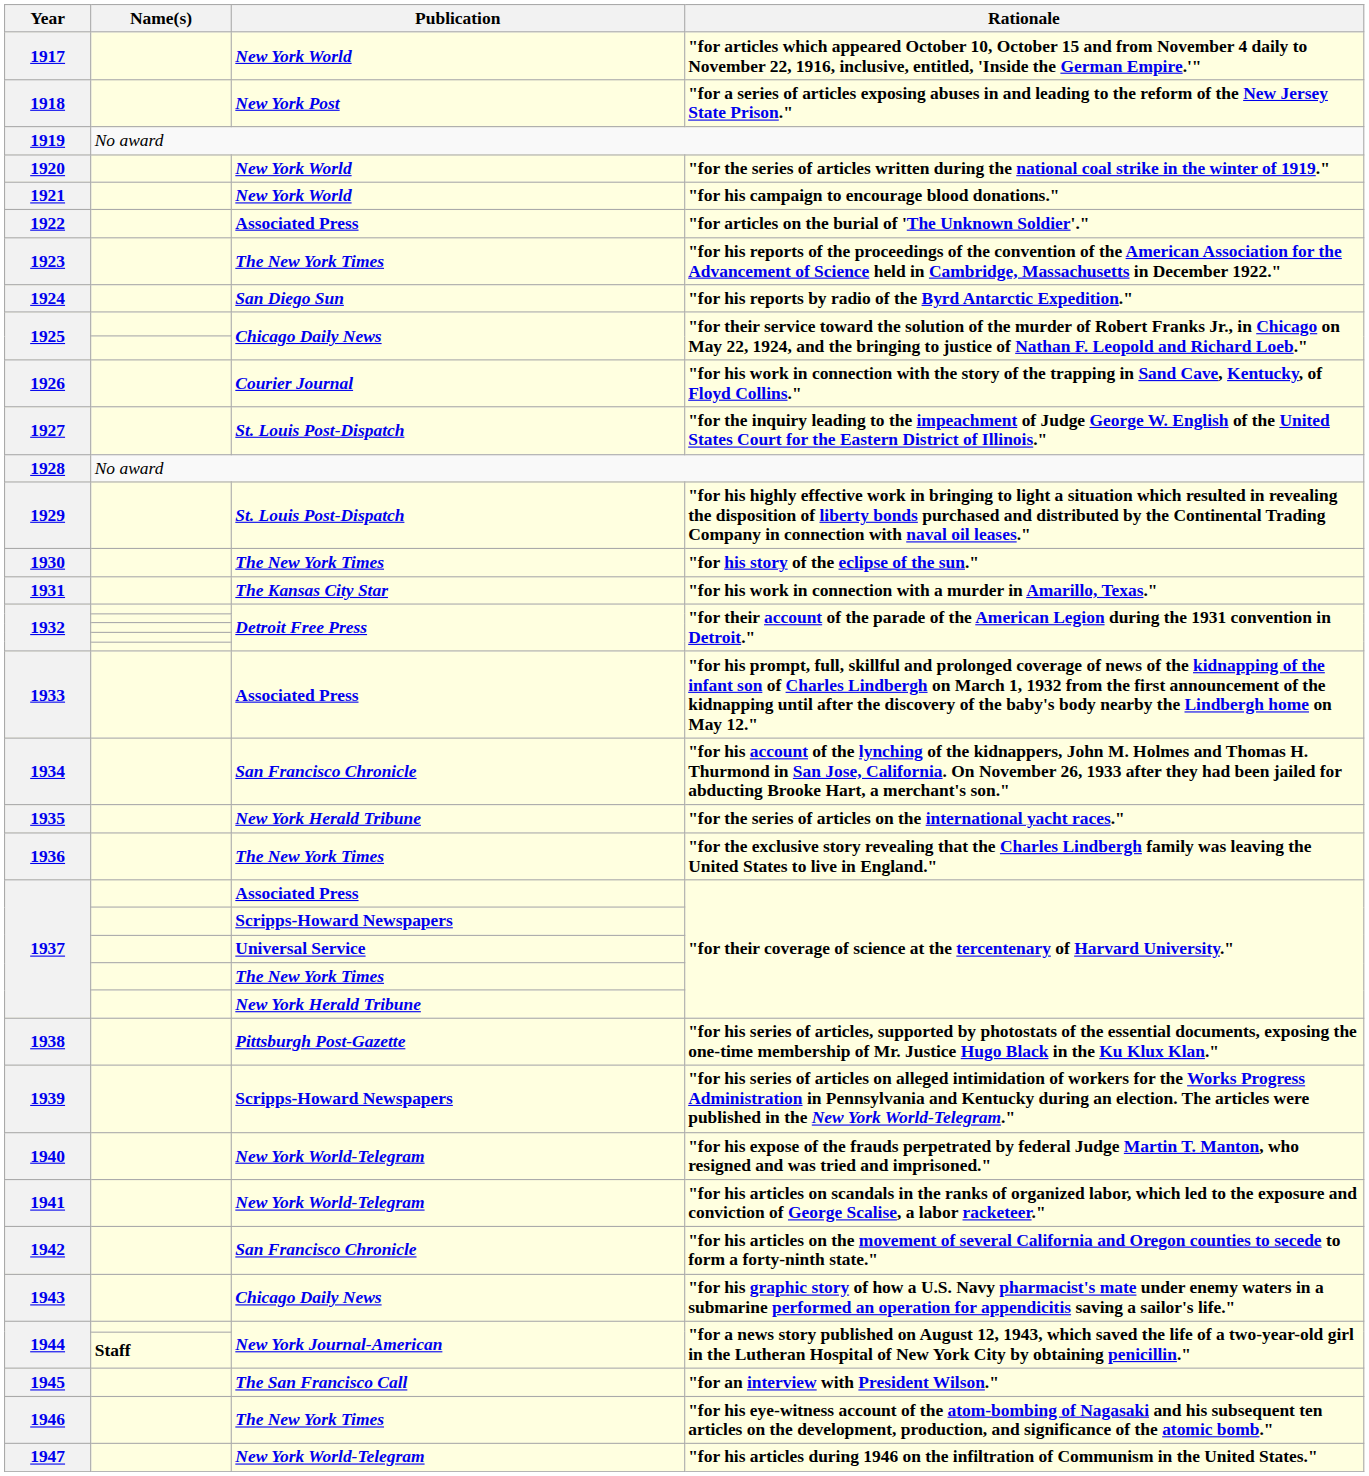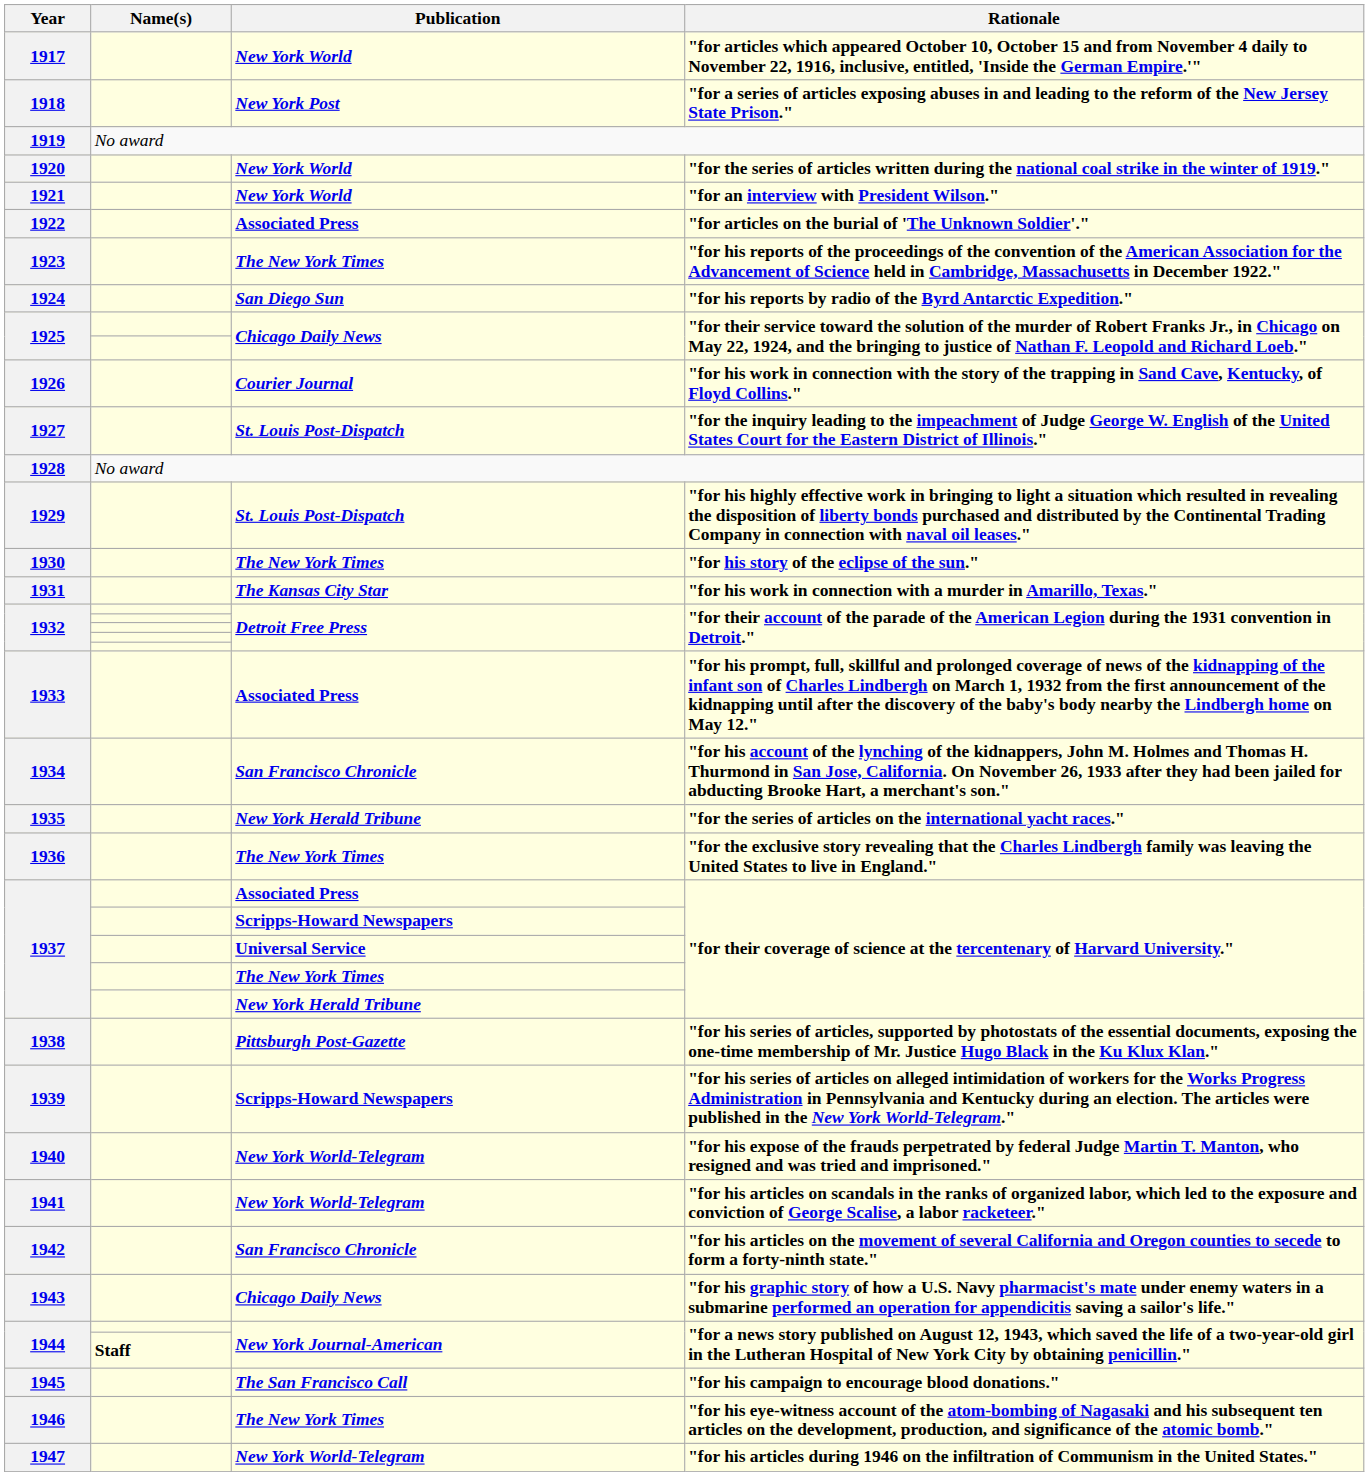 <table class="wikitable sortable">
 <tr style="vertical-align:bottom;">
 <th>Year</th>
 <th>Name(s)</th>
 <th>Publication</th>
 <th width=50%>Rationale</th>
 </tr>
 <tr style="background-color:lightyellow;">
 <th><strong><a href='#'>1917</a></strong></th>
 <td><strong></strong></td>
 <td><strong><em><a href='#'>New York World</a></em></strong></td>
 <td><strong>"for articles which appeared October 10, October 15 and from November 4 daily to November 22, 1916, inclusive, entitled, 'Inside the <a href='#'>German Empire</a>.'"</strong></td>
 </tr>
 <tr style="background-color:lightyellow;">
 <th><strong><a href='#'>1918</a></strong></th>
 <td><strong></strong></td>
 <td><strong><em><a href='#'>New York Post</a></em></strong></td>
 <td><strong>"for a series of articles exposing abuses in and leading to the reform of the <a href='#'>New Jersey State Prison</a>."</strong></td>
 </tr>
 <tr>
 <th><strong><a href='#'>1919</a></strong></th>
 <td colspan=3><em>No award</em></td>
 </tr>
 <tr style="background-color:lightyellow;">
 <th><strong><a href='#'>1920</a></strong></th>
 <td><strong></strong></td>
 <td><strong><em><a href='#'>New York World</a></em></strong></td>
 <td><strong>"for the series of articles written during the <a href='#'>national coal strike in the winter of 1919</a>."</strong></td>
 </tr>
 <tr style="background-color:lightyellow;">
 <th><strong><a href='#'>1921</a></strong></th>
 <td><strong></strong></td>
 <td><strong><em><a href='#'>New York World</a></em></strong></td>
-<td><strong>"for his campaign to encourage blood donations."</strong></td>
+<td><strong>"for an <a href='#'>interview</a> with <a href='#'>President Wilson</a>."</strong></td>
 </tr>
 <tr style="background-color:lightyellow;">
 <th><strong><a href='#'>1922</a></strong></th>
 <td><strong></strong></td>
 <td><strong><a href='#'>Associated Press</a></strong></td>
 <td><strong>"for articles on the burial of '<a href='#'>The Unknown Soldier</a>'."</strong></td>
 </tr>
 <tr style="background-color:lightyellow;">
 <th><strong><a href='#'>1923</a></strong></th>
 <td><strong></strong></td>
 <td><strong><em><a href='#'>The New York Times</a></em></strong></td>
 <td><strong>"for his reports of the proceedings of the convention of the <a href='#'>American Association for the Advancement of Science</a> held in <a href='#'>Cambridge, Massachusetts</a> in December 1922."</strong></td>
 </tr>
 <tr style="background-color:lightyellow;">
 <th><strong><a href='#'>1924</a></strong></th>
 <td><strong></strong></td>
 <td><strong><em><a href='#'>San Diego Sun</a></em></strong></td>
 <td><strong>"for his reports by radio of the <a href='#'>Byrd Antarctic Expedition</a>."</strong></td>
 </tr>
 <tr style="background-color:lightyellow;">
 <th rowspan=2><strong><a href='#'>1925</a></strong></th>
 <td><strong></strong></td>
 <td rowspan=2><strong><em><a href='#'>Chicago Daily News</a></em></strong></td>
 <td rowspan=2><strong>"for their service toward the solution of the murder of Robert Franks Jr., in <a href='#'>Chicago</a> on May 22, 1924, and the bringing to justice of <a href='#'>Nathan F. Leopold and Richard Loeb</a>."</strong></td>
 </tr>
 <tr style="background-color:lightyellow;">
 <td><strong></strong></td>
 </tr>
 <tr style="background-color:lightyellow;">
 <th><strong><a href='#'>1926</a></strong></th>
 <td><strong></strong></td>
 <td><strong><em><a href='#'>Courier Journal</a></em></strong></td>
 <td><strong>"for his work in connection with the story of the trapping in <a href='#'>Sand Cave</a>, <a href='#'>Kentucky</a>, of <a href='#'>Floyd Collins</a>."</strong></td>
 </tr>
 <tr style="background-color:lightyellow;">
 <th><strong><a href='#'>1927</a></strong></th>
 <td><strong></strong></td>
 <td><strong><em><a href='#'>St. Louis Post-Dispatch</a></em></strong></td>
 <td><strong>"for the inquiry leading to the <a href='#'>impeachment</a> of Judge <a href='#'>George W. English</a> of the <a href='#'>United States Court for the Eastern District of Illinois</a>."</strong></td>
 </tr>
 <tr>
 <th><strong><a href='#'>1928</a></strong></th>
 <td colspan=3><em>No award</em></td>
 </tr>
 <tr style="background-color:lightyellow;">
 <th><strong><a href='#'>1929</a></strong></th>
 <td><strong></strong></td>
 <td><strong><em><a href='#'>St. Louis Post-Dispatch</a></em></strong></td>
 <td><strong>"for his highly effective work in bringing to light a situation which resulted in revealing the disposition of <a href='#'>liberty bonds</a> purchased and distributed by the Continental Trading Company in connection with <a href='#'>naval oil leases</a>."</strong></td>
 </tr>
 <tr style="background-color:lightyellow;">
 <th><strong><a href='#'>1930</a></strong></th>
 <td><strong></strong></td>
 <td><strong><em><a href='#'>The New York Times</a></em></strong></td>
 <td><strong>"for <a href='#'>his story</a> of the <a href='#'>eclipse of the sun</a>."</strong></td>
 </tr>
 <tr style="background-color:lightyellow;">
 <th><strong><a href='#'>1931</a></strong></th>
 <td><strong></strong></td>
 <td><strong><em><a href='#'>The Kansas City Star</a></em></strong></td>
 <td><strong>"for his work in connection with a murder in <a href='#'>Amarillo, Texas</a>."</strong></td>
 </tr>
 <tr style="background-color:lightyellow;">
 <th rowspan=5><strong><a href='#'>1932</a></strong></th>
 <td><strong></strong></td>
 <td rowspan=5><strong><em><a href='#'>Detroit Free Press</a></em></strong></td>
 <td rowspan=5><strong>"for their <a href='#'>account</a> of the parade of the <a href='#'>American Legion</a> during the 1931 convention in <a href='#'>Detroit</a>."</strong></td>
 </tr>
 <tr style="background-color:lightyellow;">
 <td><strong></strong></td>
 </tr>
 <tr style="background-color:lightyellow;">
 <td><strong></strong></td>
 </tr>
 <tr style="background-color:lightyellow;">
 <td><strong></strong></td>
 </tr>
 <tr style="background-color:lightyellow;">
 <td><strong></strong></td>
 </tr>
 <tr style="background-color:lightyellow;">
 <th><strong><a href='#'>1933</a></strong></th>
 <td><strong></strong></td>
 <td><strong><a href='#'>Associated Press</a></strong></td>
 <td><strong>"for his prompt, full, skillful and prolonged coverage of news of the <a href='#'>kidnapping of the infant son</a> of <a href='#'>Charles Lindbergh</a> on March 1, 1932 from the first announcement of the kidnapping until after the discovery of the baby's body nearby the <a href='#'>Lindbergh home</a> on May 12."</strong></td>
 </tr>
 <tr style="background-color:lightyellow;">
 <th><strong><a href='#'>1934</a></strong></th>
 <td><strong></strong></td>
 <td><strong><em><a href='#'>San Francisco Chronicle</a></em></strong></td>
 <td><strong>"for his <a href='#'>account</a> of the <a href='#'>lynching</a> of the kidnappers, John M. Holmes and Thomas H. Thurmond in <a href='#'>San Jose, California</a>. On November 26, 1933 after they had been jailed for abducting Brooke Hart, a merchant's son."</strong></td>
 </tr>
 <tr style="background-color:lightyellow;">
 <th><strong><a href='#'>1935</a></strong></th>
 <td><strong></strong></td>
 <td><strong><em><a href='#'>New York Herald Tribune</a></em></strong></td>
 <td><strong>"for the series of articles on the <a href='#'>international yacht races</a>."</strong></td>
 </tr>
 <tr style="background-color:lightyellow;">
 <th><strong><a href='#'>1936</a></strong></th>
 <td><strong></strong></td>
 <td><strong><em><a href='#'>The New York Times</a></em></strong></td>
 <td><strong>"for the exclusive story revealing that the <a href='#'>Charles Lindbergh</a> family was leaving the United States to live in England."</strong></td>
 </tr>
 <tr style="background-color:lightyellow;">
 <th rowspan=5><strong><a href='#'>1937</a></strong></th>
 <td><strong></strong></td>
 <td><strong><a href='#'>Associated Press</a></strong></td>
 <td rowspan=5><strong>"for their coverage of science at the <a href='#'>tercentenary</a> of <a href='#'>Harvard University</a>."</strong></td>
 </tr>
 <tr style="background-color:lightyellow;">
 <td><strong></strong></td>
 <td><strong><a href='#'>Scripps-Howard Newspapers</a></strong></td>
 </tr>
 <tr style="background-color:lightyellow;">
 <td><strong></strong></td>
 <td><strong><a href='#'>Universal Service</a></strong></td>
 </tr>
 <tr style="background-color:lightyellow;">
 <td><strong></strong></td>
 <td><strong><em><a href='#'>The New York Times</a></em></strong></td>
 </tr>
 <tr style="background-color:lightyellow;">
 <td><strong></strong></td>
 <td><strong><em><a href='#'>New York Herald Tribune</a></em></strong></td>
 </tr>
 <tr style="background-color:lightyellow;">
 <th><strong><a href='#'>1938</a></strong></th>
 <td><strong></strong></td>
 <td><strong><em><a href='#'>Pittsburgh Post-Gazette</a></em></strong></td>
 <td><strong>"for his series of articles, supported by photostats of the essential documents, exposing the one-time membership of Mr. Justice <a href='#'>Hugo Black</a> in the <a href='#'>Ku Klux Klan</a>."</strong></td>
 </tr>
 <tr style="background-color:lightyellow;">
 <th><strong><a href='#'>1939</a></strong></th>
 <td><strong></strong></td>
 <td><strong><a href='#'>Scripps-Howard Newspapers</a></strong></td>
 <td><strong>"for his series of articles on alleged intimidation of workers for the <a href='#'>Works Progress Administration</a> in Pennsylvania and Kentucky during an election. The articles were published in the <em><a href='#'>New York World-Telegram</a></em>."</strong></td>
 </tr>
 <tr style="background-color:lightyellow;">
 <th><strong><a href='#'>1940</a></strong></th>
 <td><strong></strong></td>
 <td><strong><em><a href='#'>New York World-Telegram</a></em></strong></td>
 <td><strong>"for his expose of the frauds perpetrated by federal Judge <a href='#'>Martin T. Manton</a>, who resigned and was tried and imprisoned."</strong></td>
 </tr>
 <tr style="background-color:lightyellow;">
 <th><strong><a href='#'>1941</a></strong></th>
 <td><strong></strong></td>
 <td><strong><em><a href='#'>New York World-Telegram</a></em></strong></td>
 <td><strong>"for his articles on scandals in the ranks of organized labor, which led to the exposure and conviction of <a href='#'>George Scalise</a>, a labor <a href='#'>racketeer</a>."</strong></td>
 </tr>
 <tr style="background-color:lightyellow;">
 <th><strong><a href='#'>1942</a></strong></th>
 <td><strong></strong></td>
 <td><strong><em><a href='#'>San Francisco Chronicle</a></em></strong></td>
 <td><strong>"for his articles on the <a href='#'>movement of several California and Oregon counties to secede</a> to form a forty-ninth state."</strong></td>
 </tr>
 <tr style="background-color:lightyellow;">
 <th><strong><a href='#'>1943</a></strong></th>
 <td><strong></strong></td>
 <td><strong><em><a href='#'>Chicago Daily News</a></em></strong></td>
 <td><strong>"for his <a href='#'>graphic story</a> of how a U.S. Navy <a href='#'>pharmacist's mate</a> under enemy waters in a submarine <a href='#'>performed an operation for appendicitis</a> saving a sailor's life."</strong></td>
 </tr>
 <tr style="background-color:lightyellow;">
 <th rowspan=2><strong><a href='#'>1944</a></strong></th>
 <td><strong></strong></td>
 <td rowspan=2><strong><em><a href='#'>New York Journal-American</a></em></strong></td>
 <td rowspan=2><strong>"for a news story published on August 12, 1943, which saved the life of a two-year-old girl in the Lutheran Hospital of New York City by obtaining <a href='#'>penicillin</a>."</strong></td>
 </tr>
 <tr style="background-color:lightyellow;">
 <td><strong>Staff</strong></td>
 </tr>
 <tr style="background-color:lightyellow;">
 <th><strong><a href='#'>1945</a></strong></th>
 <td><strong></strong></td>
 <td><strong><em><a href='#'>The San Francisco Call</a></em></strong></td>
-<td><strong>"for an <a href='#'>interview</a> with <a href='#'>President Wilson</a>."</strong></td>
+<td><strong>"for his campaign to encourage blood donations."</strong></td>
 </tr>
 <tr style="background-color:lightyellow;">
 <th><strong><a href='#'>1946</a></strong></th>
 <td><strong></strong></td>
 <td><strong><em><a href='#'>The New York Times</a></em></strong></td>
 <td><strong>"for his eye-witness account of the <a href='#'>atom-bombing of Nagasaki</a> and his subsequent ten articles on the development, production, and significance of the <a href='#'>atomic bomb</a>."</strong></td>
 </tr>
 <tr style="background-color:lightyellow;">
 <th><strong><a href='#'>1947</a></strong></th>
 <td><strong></strong></td>
 <td><strong><em><a href='#'>New York World-Telegram</a></em></strong></td>
 <td><strong>"for his articles during 1946 on the infiltration of Communism in the United States."</strong></td>
 </tr>
 </table>
